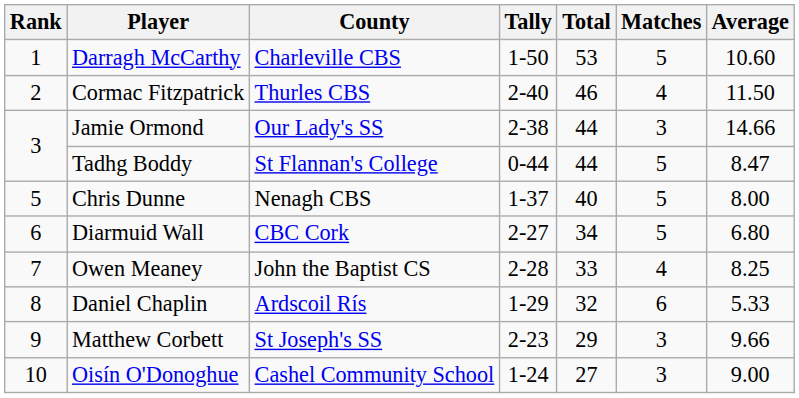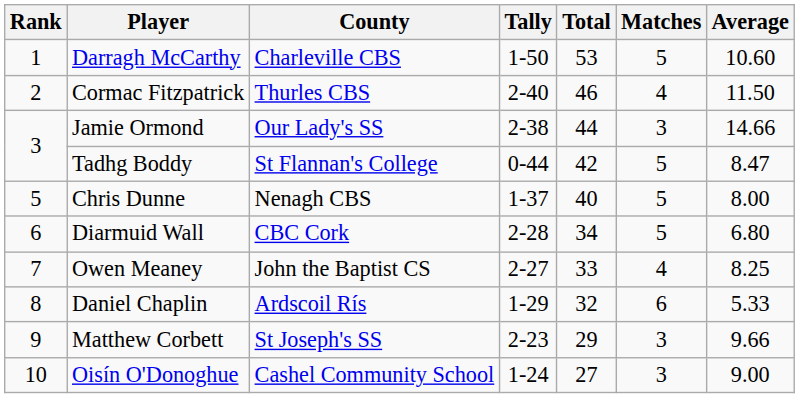 <table class="wikitable">
 <tr>
 <th>Rank</th>
 <th>Player</th>
 <th>County</th>
 <th>Tally</th>
 <th>Total</th>
 <th>Matches</th>
 <th>Average</th>
 </tr>
 <tr>
 <td rowspan=1 align=center>1</td>
 <td><a href='#'>Darragh McCarthy</a></td>
 <td><a href='#'>Charleville CBS</a></td>
 <td align=center>1-50</td>
 <td align=center>53</td>
 <td align=center>5</td>
 <td align=center>10.60</td>
 </tr>
 <tr>
 <td rowspan=1 align=center>2</td>
 <td>Cormac Fitzpatrick</td>
 <td><a href='#'>Thurles CBS</a></td>
 <td align=center>2-40</td>
 <td align=center>46</td>
 <td align=center>4</td>
 <td align=center>11.50</td>
 </tr>
 <tr>
 <td rowspan=2 align=center>3</td>
 <td>Jamie Ormond</td>
 <td><a href='#'>Our Lady's SS</a></td>
 <td align=center>2-38</td>
 <td align=center>44</td>
 <td align=center>3</td>
 <td align=center>14.66</td>
 </tr>
 <tr>
 <td>Tadhg Boddy</td>
 <td><a href='#'>St Flannan's College</a></td>
 <td align=center>0-44</td>
-<td align=center>44</td>
+<td align=center>42</td>
 <td align=center>5</td>
 <td align=center>8.47</td>
 </tr>
 <tr>
 <td rowspan=1 align=center>5</td>
 <td>Chris Dunne</td>
 <td>Nenagh CBS</td>
 <td align=center>1-37</td>
 <td align=center>40</td>
 <td align=center>5</td>
 <td align=center>8.00</td>
 </tr>
 <tr>
 <td rowspan=1 align=center>6</td>
 <td>Diarmuid Wall</td>
 <td><a href='#'>CBC Cork</a></td>
-<td align=center>2-27</td>
+<td align=center>2-28</td>
 <td align=center>34</td>
 <td align=center>5</td>
 <td align=center>6.80</td>
 </tr>
 <tr>
 <td rowspan=1 align=center>7</td>
 <td>Owen Meaney</td>
 <td>John the Baptist CS</td>
-<td align=center>2-28</td>
+<td align=center>2-27</td>
 <td align=center>33</td>
 <td align=center>4</td>
 <td align=center>8.25</td>
 </tr>
 <tr>
 <td rowspan=1 align=center>8</td>
 <td>Daniel Chaplin</td>
 <td><a href='#'>Ardscoil Rís</a></td>
 <td align=center>1-29</td>
 <td align=center>32</td>
 <td align=center>6</td>
 <td align=center>5.33</td>
 </tr>
 <tr>
 <td rowspan=1 align=center>9</td>
 <td>Matthew Corbett</td>
 <td><a href='#'>St Joseph's SS</a></td>
 <td align=center>2-23</td>
 <td align=center>29</td>
 <td align=center>3</td>
 <td align=center>9.66</td>
 </tr>
 <tr>
 <td rowspan=1 align=center>10</td>
 <td><a href='#'>Oisín O'Donoghue</a></td>
 <td><a href='#'>Cashel Community School</a></td>
 <td align=center>1-24</td>
 <td align=center>27</td>
 <td align=center>3</td>
 <td align=center>9.00</td>
 </tr>
 </table>
